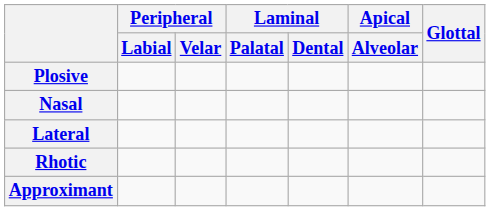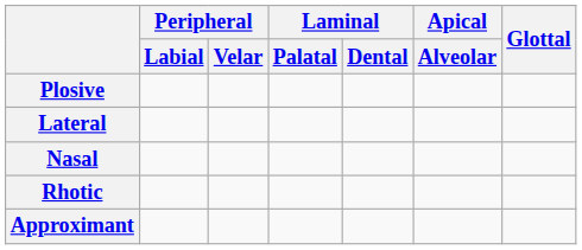 <table class="wikitable" style="text-align:center">
 <tr>
 <th rowspan="2"></th>
 <th colspan="2"><a href='#'>Peripheral</a></th>
 <th colspan="2"><a href='#'>Laminal</a></th>
 <th><a href='#'>Apical</a></th>
 <th rowspan="2"><a href='#'>Glottal</a></th>
 </tr>
 <tr>
 <th><a href='#'>Labial</a></th>
 <th><a href='#'>Velar</a></th>
 <th><a href='#'>Palatal</a></th>
 <th><a href='#'>Dental</a></th>
 <th><a href='#'>Alveolar</a></th>
 </tr>
 <tr>
 <th><a href='#'>Plosive</a></th>
 <td></td>
 <td></td>
 <td> </td>
 <td> </td>
 <td></td>
 <td> </td>
 </tr>
 <tr>
+<th><a href='#'>Lateral</a></th>
+<td></td>
+<td></td>
+<td></td>
+<td></td>
+<td></td>
+<td></td>
+</tr>
+<tr>
 <th><a href='#'>Nasal</a></th>
 <td></td>
 <td> </td>
 <td> </td>
 <td> </td>
-<td></td>
-<td></td>
-</tr>
-<tr>
-<th><a href='#'>Lateral</a></th>
-<td></td>
-<td></td>
-<td></td>
-<td></td>
 <td></td>
 <td></td>
 </tr>
 <tr>
 <th><a href='#'>Rhotic</a></th>
 <td></td>
 <td></td>
 <td></td>
 <td></td>
 <td></td>
 <td></td>
 </tr>
 <tr>
 <th><a href='#'>Approximant</a></th>
 <td></td>
 <td></td>
 <td></td>
 <td></td>
 <td></td>
 <td></td>
 </tr>
 </table>
